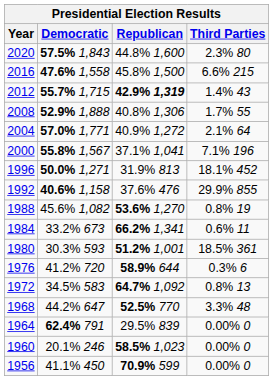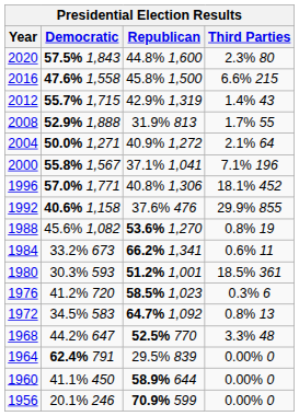 <table class="wikitable">
 <tr>
 <th colspan="4">Presidential Election Results</th>
 </tr>
 <tr>
 <th>Year</th>
 <th><a href='#'>Democratic</a></th>
 <th><a href='#'>Republican</a></th>
 <th><a href='#'>Third Parties</a></th>
 </tr>
 <tr>
 <td align="center" ><a href='#'>2020</a></td>
 <td align="center" ><strong>57.5%</strong> <em>1,843</em></td>
 <td align="center" >44.8% <em>1,600</em></td>
 <td align="center" >2.3% <em>80</em></td>
 </tr>
 <tr>
 <td align="center" ><a href='#'>2016</a></td>
 <td align="center" ><strong>47.6%</strong> <em>1,558</em></td>
 <td align="center" >45.8% <em>1,500</em></td>
 <td align="center" >6.6% <em>215</em></td>
 </tr>
 <tr>
 <td align="center" ><a href='#'>2012</a></td>
 <td align="center" ><strong>55.7%</strong> <em>1,715</em></td>
-<td align="center" ><strong>42.9% <em>1,319</em></strong></td>
+<td align="center" >42.9% <em>1,319</em></td>
 <td align="center" >1.4% <em>43</em></td>
 </tr>
 <tr>
 <td align="center" ><a href='#'>2008</a></td>
 <td align="center" ><strong>52.9%</strong> <em>1,888</em></td>
-<td align="center" >40.8% <em>1,306</em></td>
+<td align="center" >31.9% <em>813</em></td>
 <td align="center" >1.7% <em>55</em></td>
 </tr>
 <tr>
 <td align="center" ><a href='#'>2004</a></td>
-<td align="center" ><strong>57.0%</strong> <em>1,771</em></td>
+<td align="center" ><strong>50.0%</strong> <em>1,271</em></td>
 <td align="center" >40.9% <em>1,272</em></td>
 <td align="center" >2.1% <em>64</em></td>
 </tr>
 <tr>
 <td align="center" ><a href='#'>2000</a></td>
 <td align="center" ><strong>55.8%</strong> <em>1,567</em></td>
 <td align="center" >37.1% <em>1,041</em></td>
 <td align="center" >7.1% <em>196</em></td>
 </tr>
 <tr>
 <td align="center" ><a href='#'>1996</a></td>
-<td align="center" ><strong>50.0%</strong> <em>1,271</em></td>
-<td align="center" >31.9% <em>813</em></td>
+<td align="center" ><strong>57.0%</strong> <em>1,771</em></td>
+<td align="center" >40.8% <em>1,306</em></td>
 <td align="center" >18.1% <em>452</em></td>
 </tr>
 <tr>
 <td align="center" ><a href='#'>1992</a></td>
 <td align="center" ><strong>40.6%</strong> <em>1,158</em></td>
 <td align="center" >37.6% <em>476</em></td>
 <td align="center" >29.9% <em>855</em></td>
 </tr>
 <tr>
 <td align="center" ><a href='#'>1988</a></td>
 <td align="center" >45.6% <em>1,082</em></td>
 <td align="center" ><strong>53.6%</strong> <em>1,270</em></td>
 <td align="center" >0.8% <em>19</em></td>
 </tr>
 <tr>
 <td align="center" ><a href='#'>1984</a></td>
 <td align="center" >33.2% <em>673</em></td>
 <td align="center" ><strong>66.2%</strong> <em>1,341</em></td>
 <td align="center" >0.6% <em>11</em></td>
 </tr>
 <tr>
 <td align="center" ><a href='#'>1980</a></td>
 <td align="center" >30.3% <em>593</em></td>
 <td align="center" ><strong>51.2%</strong> <em>1,001</em></td>
 <td align="center" >18.5% <em>361</em></td>
 </tr>
 <tr>
 <td align="center" ><a href='#'>1976</a></td>
 <td align="center" >41.2% <em>720</em></td>
-<td align="center" ><strong>58.9%</strong> <em>644</em></td>
+<td align="center" ><strong>58.5%</strong> <em>1,023</em></td>
 <td align="center" >0.3% <em>6</em></td>
 </tr>
 <tr>
 <td align="center" ><a href='#'>1972</a></td>
 <td align="center" >34.5% <em>583</em></td>
 <td align="center" ><strong>64.7%</strong> <em>1,092</em></td>
 <td align="center" >0.8% <em>13</em></td>
 </tr>
 <tr>
 <td align="center" ><a href='#'>1968</a></td>
 <td align="center" >44.2% <em>647</em></td>
 <td align="center" ><strong>52.5%</strong> <em>770</em></td>
 <td align="center" >3.3% <em>48</em></td>
 </tr>
 <tr>
 <td align="center" ><a href='#'>1964</a></td>
 <td align="center" ><strong>62.4%</strong> <em>791</em></td>
 <td align="center" >29.5% <em>839</em></td>
 <td align="center" >0.00% <em>0</em></td>
 </tr>
 <tr>
 <td align="center" ><a href='#'>1960</a></td>
-<td align="center" >20.1% <em>246</em></td>
-<td align="center" ><strong>58.5%</strong> <em>1,023</em></td>
+<td align="center" >41.1% <em>450</em></td>
+<td align="center" ><strong>58.9%</strong> <em>644</em></td>
 <td align="center" >0.00% <em>0</em></td>
 </tr>
 <tr>
 <td align="center" ><a href='#'>1956</a></td>
-<td align="center" >41.1% <em>450</em></td>
+<td align="center" >20.1% <em>246</em></td>
 <td align="center" ><strong>70.9%</strong> <em>599</em></td>
 <td align="center" >0.00% <em>0</em></td>
 </tr>
 </table>
